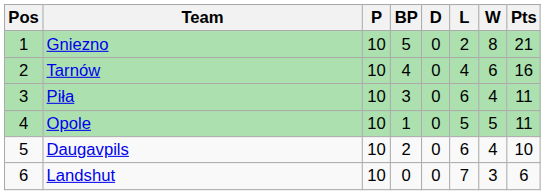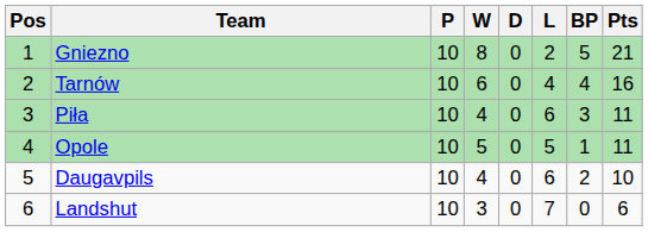 <table class="wikitable" style="font-size: 100%">
 <tr>
 <th width=20>Pos</th>
 <th width=300>Team</th>
 <th width=20>P</th>
-<th width=20>BP</th>
+<th width=20>W</th>
 <th width=20>D</th>
 <th width=20>L</th>
-<th width=20>W</th>
+<th width=20>BP</th>
 <th width=20>Pts</th>
 </tr>
 <tr align=center style="background:#ACE1AF;">
 <td>1</td>
 <td align="left"><a href='#'>Gniezno</a></td>
 <td>10</td>
-<td>5</td>
+<td>8</td>
 <td>0</td>
 <td>2</td>
-<td>8</td>
+<td>5</td>
 <td>21</td>
 </tr>
 <tr align=center style="background:#ACE1AF;">
 <td>2</td>
 <td align="left"><a href='#'>Tarnów</a></td>
 <td>10</td>
-<td>4</td>
+<td>6</td>
 <td>0</td>
 <td>4</td>
-<td>6</td>
+<td>4</td>
 <td>16</td>
 </tr>
 <tr align=center style="background:#ACE1AF;">
 <td>3</td>
 <td align="left"><a href='#'>Piła</a></td>
 <td>10</td>
-<td>3</td>
+<td>4</td>
 <td>0</td>
 <td>6</td>
-<td>4</td>
+<td>3</td>
 <td>11</td>
 </tr>
 <tr align=center style="background:#ACE1AF;">
 <td>4</td>
 <td align="left"><a href='#'>Opole</a></td>
 <td>10</td>
-<td>1</td>
+<td>5</td>
 <td>0</td>
 <td>5</td>
-<td>5</td>
+<td>1</td>
 <td>11</td>
 </tr>
 <tr align=center>
 <td>5</td>
 <td align="left"><a href='#'>Daugavpils</a> </td>
 <td>10</td>
-<td>2</td>
+<td>4</td>
 <td>0</td>
 <td>6</td>
-<td>4</td>
+<td>2</td>
 <td>10</td>
 </tr>
 <tr align=center>
 <td>6</td>
 <td align="left"><a href='#'>Landshut</a> </td>
 <td>10</td>
-<td>0</td>
+<td>3</td>
 <td>0</td>
 <td>7</td>
-<td>3</td>
+<td>0</td>
 <td>6</td>
 </tr>
 </table>
